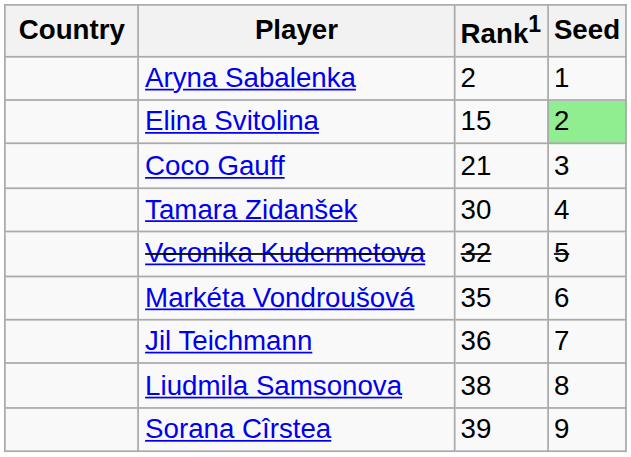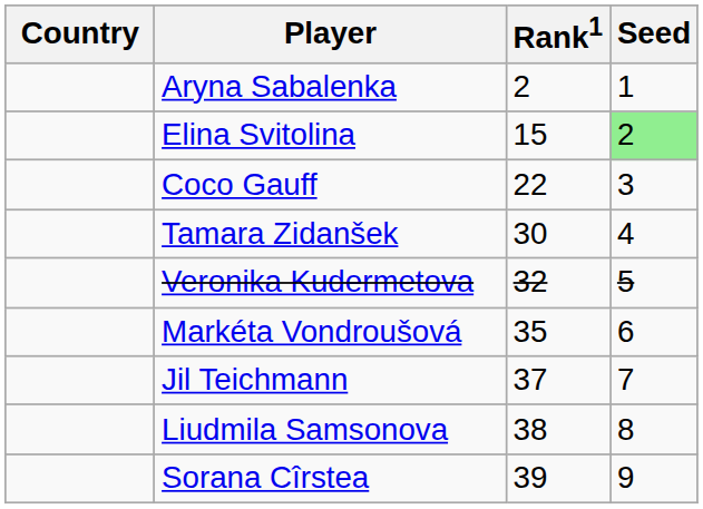 <table class="sortable wikitable">
 <tr>
 <th width=70>Country</th>
 <th width=175>Player</th>
 <th>Rank<sup>1</sup></th>
 <th>Seed</th>
 </tr>
 <tr>
 <td></td>
 <td><a href='#'>Aryna Sabalenka</a></td>
 <td>2</td>
 <td>1</td>
 </tr>
 <tr>
 <td></td>
 <td><a href='#'>Elina Svitolina</a></td>
 <td>15</td>
 <td style="background: lightgreen;">2</td>
 </tr>
 <tr>
 <td></td>
 <td><a href='#'>Coco Gauff</a></td>
-<td>21</td>
+<td>22</td>
 <td>3</td>
 </tr>
 <tr>
 <td></td>
 <td><a href='#'>Tamara Zidanšek</a></td>
 <td>30</td>
 <td>4</td>
 </tr>
 <tr>
 <td><s></s></td>
 <td><s><a href='#'>Veronika Kudermetova</a></s></td>
 <td><s>32</s></td>
 <td><s>5</s></td>
 </tr>
 <tr>
 <td></td>
 <td><a href='#'>Markéta Vondroušová</a></td>
 <td>35</td>
 <td>6</td>
 </tr>
 <tr>
 <td></td>
 <td><a href='#'>Jil Teichmann</a></td>
-<td>36</td>
+<td>37</td>
 <td>7</td>
 </tr>
 <tr>
 <td></td>
 <td><a href='#'>Liudmila Samsonova</a></td>
 <td>38</td>
 <td>8</td>
 </tr>
 <tr>
 <td></td>
 <td><a href='#'>Sorana Cîrstea</a></td>
 <td>39</td>
 <td>9</td>
 </tr>
 </table>
